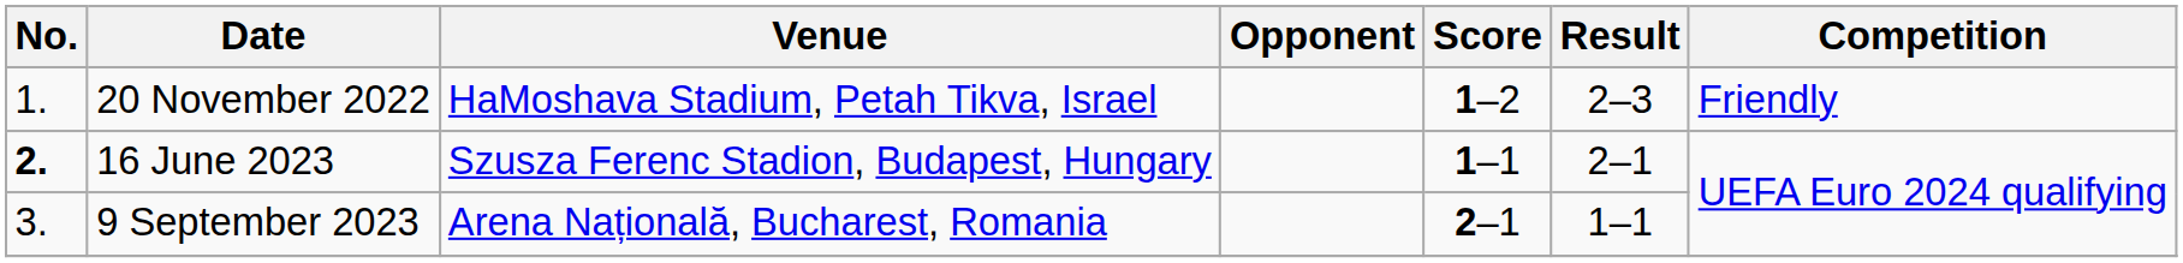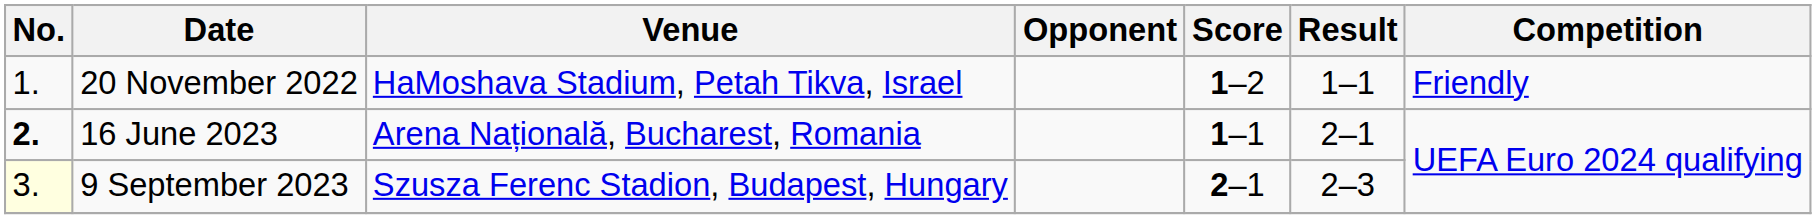 <table class="wikitable">
 <tr>
 <th>No.</th>
 <th>Date</th>
 <th>Venue</th>
 <th>Opponent</th>
 <th>Score</th>
 <th>Result</th>
 <th>Competition</th>
 </tr>
 <tr>
 <td>1.</td>
 <td>20 November 2022</td>
 <td><a href='#'>HaMoshava Stadium</a>, <a href='#'>Petah Tikva</a>, <a href='#'>Israel</a></td>
 <td></td>
 <td align=center><strong>1</strong>–2</td>
-<td align=center>2–3</td>
+<td align=center>1–1</td>
 <td><a href='#'>Friendly</a></td>
 </tr>
 <tr>
 <td><strong>2.</strong></td>
 <td>16 June 2023</td>
-<td><a href='#'>Szusza Ferenc Stadion</a>, <a href='#'>Budapest</a>, <a href='#'>Hungary</a></td>
+<td><a href='#'>Arena Națională</a>, <a href='#'>Bucharest</a>, <a href='#'>Romania</a></td>
 <td></td>
 <td align=center><strong>1</strong>–1</td>
 <td align=center>2–1</td>
 <td rowspan="2"><a href='#'>UEFA Euro 2024 qualifying</a></td>
 </tr>
 <tr>
-<td>3.</td>
+<td style="background: lightyellow;">3.</td>
 <td>9 September 2023</td>
-<td><a href='#'>Arena Națională</a>, <a href='#'>Bucharest</a>, <a href='#'>Romania</a></td>
+<td><a href='#'>Szusza Ferenc Stadion</a>, <a href='#'>Budapest</a>, <a href='#'>Hungary</a></td>
 <td></td>
 <td align=center><strong>2</strong>–1</td>
-<td align=center>1–1</td>
+<td align=center>2–3</td>
 </tr>
 <tr>
 </tr>
 </table>
